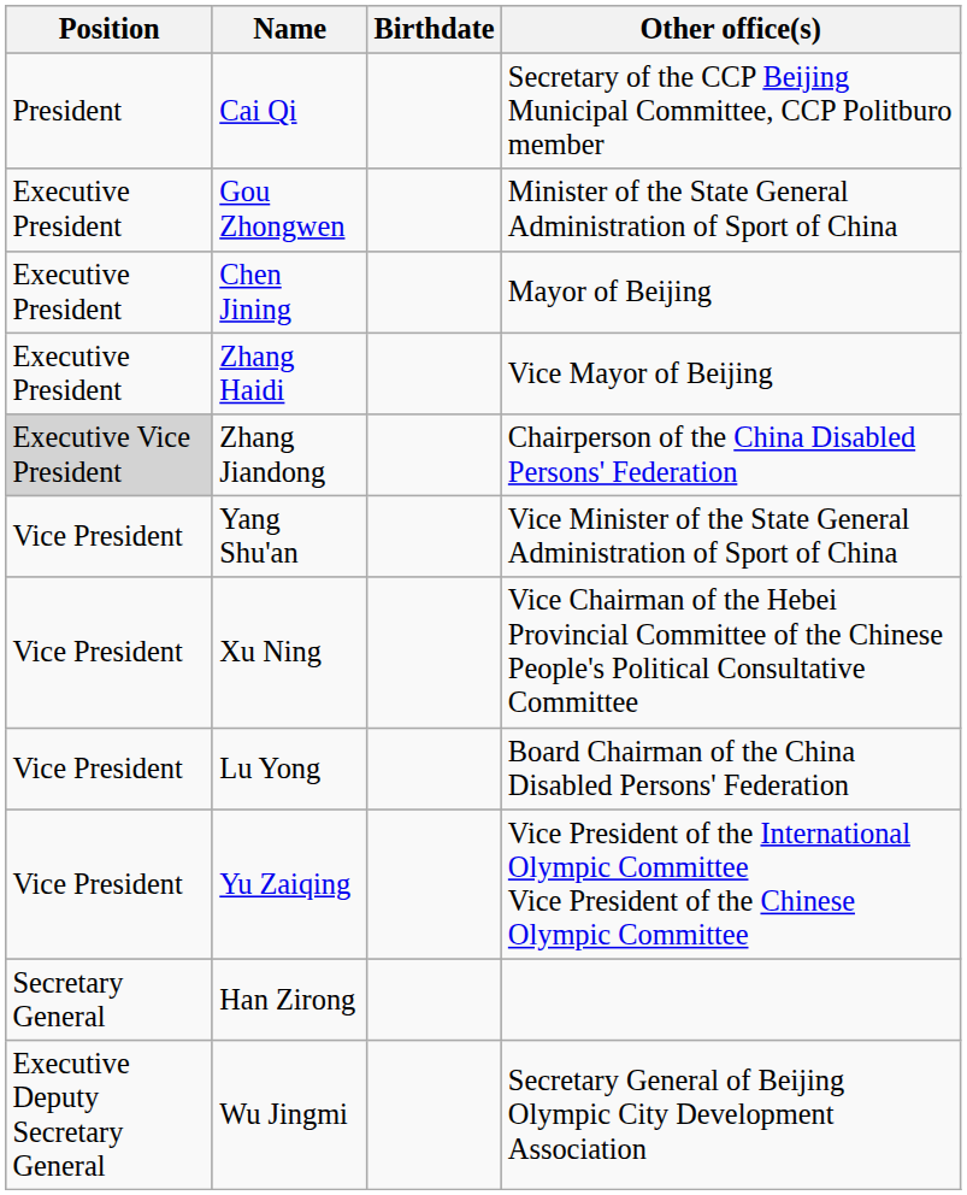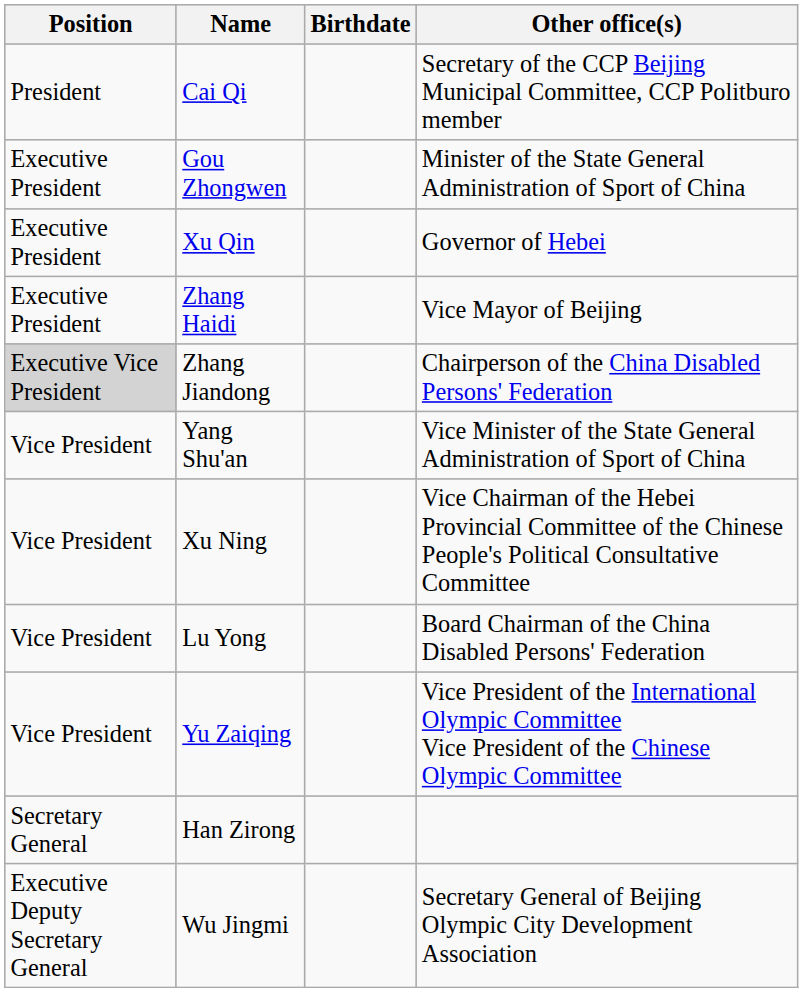 <table class="wikitable" style="text-align: left; font-size:97%" width=40%>
 <tr>
 <th>Position</th>
 <th>Name</th>
 <th>Birthdate</th>
 <th>Other office(s)</th>
 </tr>
 <tr>
 <td>President</td>
 <td><a href='#'>Cai Qi</a></td>
 <td></td>
 <td>Secretary of the CCP <a href='#'>Beijing</a> Municipal Committee, CCP Politburo member</td>
 </tr>
 <tr>
 <td>Executive President</td>
 <td><a href='#'>Gou Zhongwen</a></td>
 <td></td>
 <td>Minister of the State General Administration of Sport of China</td>
 </tr>
 <tr>
 <td>Executive President</td>
-<td><a href='#'>Chen Jining</a></td>
+<td><a href='#'>Xu Qin</a></td>
 <td></td>
-<td>Mayor of Beijing</td>
+<td>Governor of <a href='#'>Hebei</a></td>
 </tr>
 <tr>
 <td>Executive President</td>
 <td><a href='#'>Zhang Haidi</a></td>
 <td></td>
 <td>Vice Mayor of Beijing</td>
 </tr>
 <tr>
 <td style="background: lightgrey;">Executive Vice President</td>
 <td>Zhang Jiandong</td>
 <td></td>
 <td>Chairperson of the <a href='#'>China Disabled Persons' Federation</a></td>
 </tr>
 <tr>
 <td>Vice President</td>
 <td>Yang Shu'an</td>
 <td></td>
 <td>Vice Minister of the State General Administration of Sport of China</td>
 </tr>
 <tr>
 <td>Vice President</td>
 <td>Xu Ning</td>
 <td></td>
 <td>Vice Chairman of the Hebei Provincial Committee of the Chinese People's Political Consultative Committee</td>
 </tr>
 <tr>
 <td>Vice President</td>
 <td>Lu Yong</td>
 <td></td>
 <td>Board Chairman of the China Disabled Persons' Federation</td>
 </tr>
 <tr>
 <td>Vice President</td>
 <td><a href='#'>Yu Zaiqing</a></td>
 <td></td>
 <td>Vice President of the <a href='#'>International Olympic Committee</a><br>Vice President of the <a href='#'>Chinese Olympic Committee</a></td>
 </tr>
 <tr>
 <td>Secretary General</td>
 <td>Han Zirong</td>
 <td></td>
 <td></td>
 </tr>
 <tr>
 <td>Executive Deputy Secretary General</td>
 <td>Wu Jingmi</td>
 <td></td>
 <td>Secretary General of Beijing Olympic City Development Association</td>
 </tr>
 <tr>
 </tr>
 </table>
